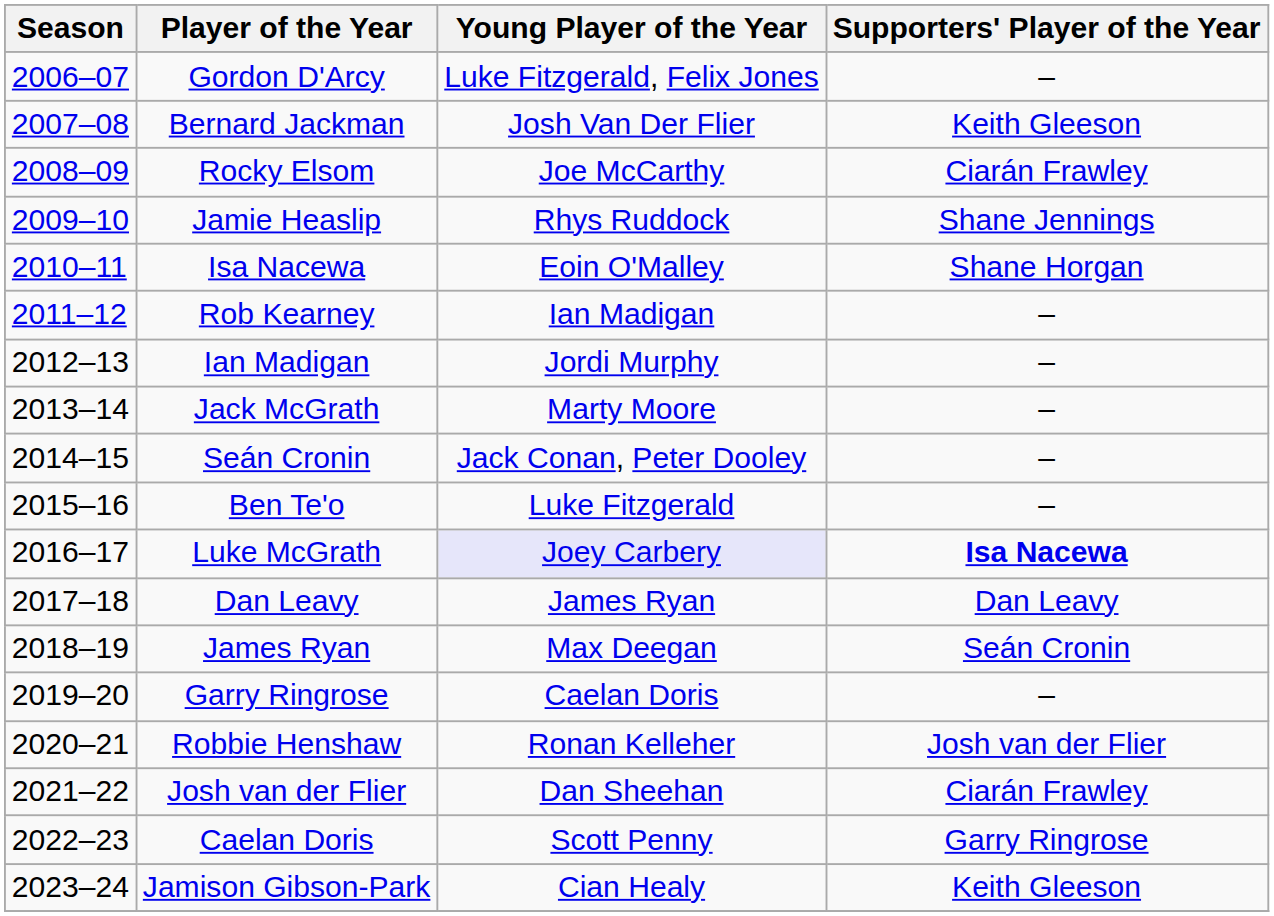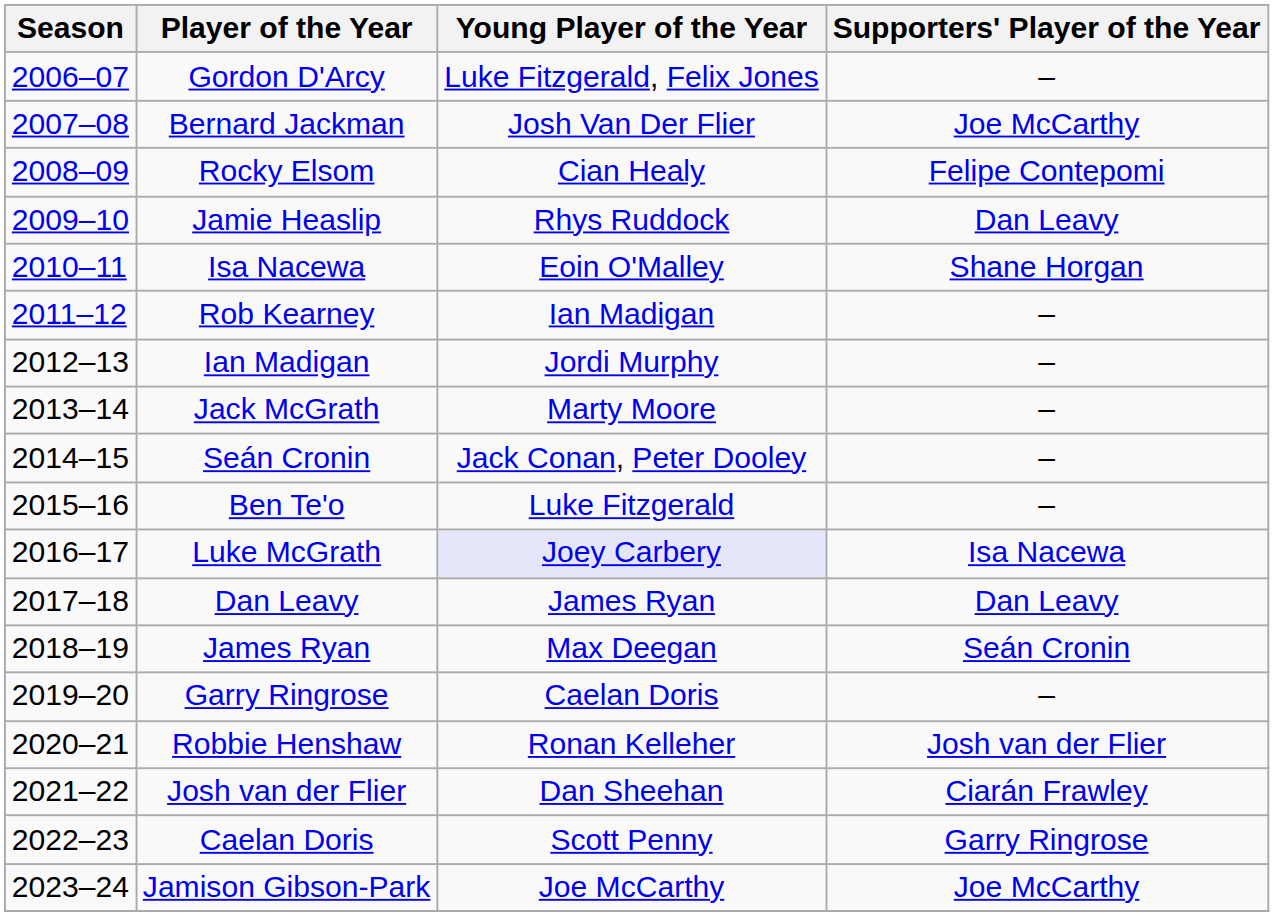 <table class="wikitable sortable">
 <tr>
 <th>Season</th>
 <th>Player of the Year</th>
 <th>Young Player of the Year</th>
 <th>Supporters' Player of the Year</th>
 </tr>
 <tr>
 <td><a href='#'>2006–07</a></td>
 <td align=center><a href='#'>Gordon D'Arcy</a></td>
 <td align=center><a href='#'>Luke Fitzgerald</a>, <a href='#'>Felix Jones</a></td>
 <td align=center>–</td>
 </tr>
 <tr>
 <td><a href='#'>2007–08</a></td>
 <td align=center><a href='#'>Bernard Jackman</a></td>
 <td align=center><a href='#'>Josh Van Der Flier</a></td>
-<td align=center><a href='#'>Keith Gleeson</a></td>
+<td align=center><a href='#'>Joe McCarthy</a></td>
 </tr>
 <tr>
 <td><a href='#'>2008–09</a></td>
 <td align=center><a href='#'>Rocky Elsom</a></td>
-<td align=center><a href='#'>Joe McCarthy</a></td>
-<td align=center><a href='#'>Ciarán Frawley</a></td>
+<td align=center><a href='#'>Cian Healy</a></td>
+<td align=center><a href='#'>Felipe Contepomi</a></td>
 </tr>
 <tr>
 <td><a href='#'>2009–10</a></td>
 <td align=center><a href='#'>Jamie Heaslip</a></td>
 <td align=center><a href='#'>Rhys Ruddock</a></td>
-<td align=center><a href='#'>Shane Jennings</a></td>
+<td align=center><a href='#'>Dan Leavy</a></td>
 </tr>
 <tr>
 <td><a href='#'>2010–11</a></td>
 <td align=center><a href='#'>Isa Nacewa</a></td>
 <td align=center><a href='#'>Eoin O'Malley</a></td>
 <td align=center><a href='#'>Shane Horgan</a></td>
 </tr>
 <tr>
 <td><a href='#'>2011–12</a></td>
 <td align=center><a href='#'>Rob Kearney</a></td>
 <td align=center><a href='#'>Ian Madigan</a></td>
 <td align=center>–</td>
 </tr>
 <tr>
 <td>2012–13</td>
 <td align=center><a href='#'>Ian Madigan</a></td>
 <td align=center><a href='#'>Jordi Murphy</a></td>
 <td align=center>–</td>
 </tr>
 <tr>
 <td>2013–14</td>
 <td align=center><a href='#'>Jack McGrath</a></td>
 <td align=center><a href='#'>Marty Moore</a></td>
 <td align=center>–</td>
 </tr>
 <tr>
 <td>2014–15</td>
 <td align=center><a href='#'>Seán Cronin</a></td>
 <td align=center><a href='#'>Jack Conan</a>, <a href='#'>Peter Dooley</a></td>
 <td align=center>–</td>
 </tr>
 <tr>
 <td>2015–16</td>
 <td align=center><a href='#'>Ben Te'o</a></td>
 <td align=center><a href='#'>Luke Fitzgerald</a></td>
 <td align=center>–</td>
 </tr>
 <tr>
 <td>2016–17</td>
 <td align=center><a href='#'>Luke McGrath</a></td>
 <td align=center style="background: lavender;"><a href='#'>Joey Carbery</a></td>
-<td align=center><strong><a href='#'>Isa Nacewa</a></strong></td>
+<td align=center><a href='#'>Isa Nacewa</a></td>
 </tr>
 <tr>
 <td>2017–18</td>
 <td align=center><a href='#'>Dan Leavy</a></td>
 <td align=center><a href='#'>James Ryan</a></td>
 <td align=center><a href='#'>Dan Leavy</a></td>
 </tr>
 <tr>
 <td>2018–19</td>
 <td align=center><a href='#'>James Ryan</a></td>
 <td align=center><a href='#'>Max Deegan</a></td>
 <td align=center><a href='#'>Seán Cronin</a></td>
 </tr>
 <tr>
 <td>2019–20</td>
 <td align=center><a href='#'>Garry Ringrose</a></td>
 <td align=center><a href='#'>Caelan Doris</a></td>
 <td align=center>–</td>
 </tr>
 <tr>
 <td>2020–21</td>
 <td align=center><a href='#'>Robbie Henshaw</a></td>
 <td align=center><a href='#'>Ronan Kelleher</a></td>
 <td align=center><a href='#'>Josh van der Flier</a></td>
 </tr>
 <tr>
 <td>2021–22</td>
 <td align=center><a href='#'>Josh van der Flier</a></td>
 <td align=center><a href='#'>Dan Sheehan</a></td>
 <td align=center><a href='#'>Ciarán Frawley</a></td>
 </tr>
 <tr>
 <td>2022–23</td>
 <td align=center><a href='#'>Caelan Doris</a></td>
 <td align=center><a href='#'>Scott Penny</a></td>
 <td align=center><a href='#'>Garry Ringrose</a></td>
 </tr>
 <tr>
 <td>2023–24</td>
 <td align=center><a href='#'>Jamison Gibson-Park</a></td>
-<td align=center><a href='#'>Cian Healy</a></td>
-<td align=center><a href='#'>Keith Gleeson</a></td>
+<td align=center><a href='#'>Joe McCarthy</a></td>
+<td align=center><a href='#'>Joe McCarthy</a></td>
 </tr>
 <tr>
 </tr>
 </table>
